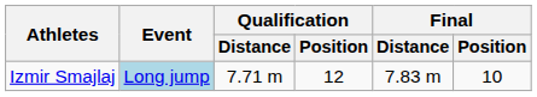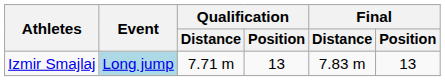 <table class=wikitable style="font-size:90%">
 <tr>
 <th rowspan="2">Athletes</th>
 <th rowspan="2">Event</th>
 <th colspan="2">Qualification</th>
 <th colspan="2">Final</th>
 </tr>
 <tr style="font-size:95%">
 <th>Distance</th>
 <th>Position</th>
 <th>Distance</th>
 <th>Position</th>
 </tr>
 <tr>
 <td><a href='#'>Izmir Smajlaj</a></td>
 <td style="background: lightblue;"><a href='#'>Long jump</a></td>
 <td align=center>7.71 m</td>
-<td align=center>12</td>
+<td align=center>13</td>
 <td align=center>7.83 m</td>
-<td align=center>10</td>
+<td align=center>13</td>
 </tr>
 </table>
